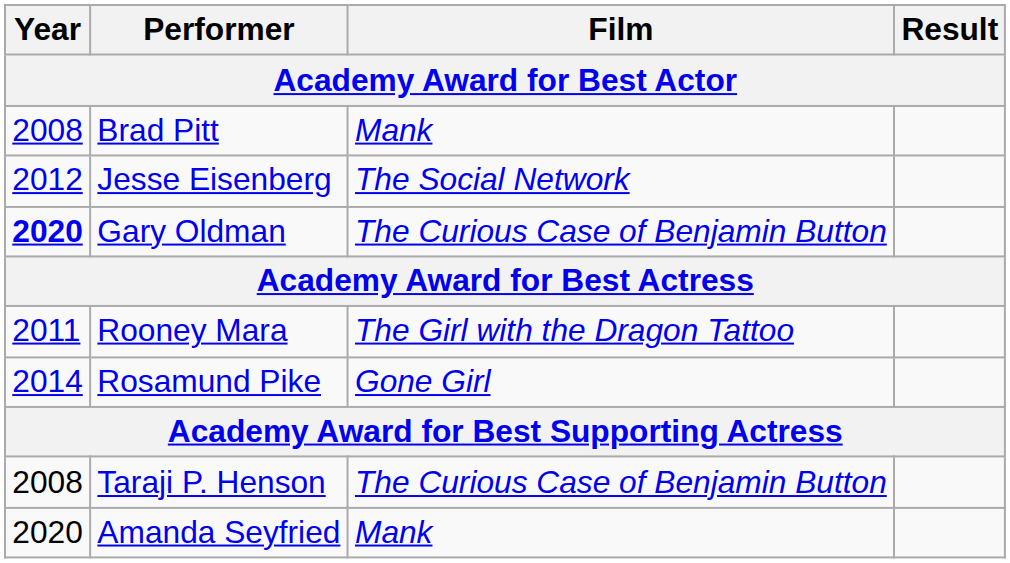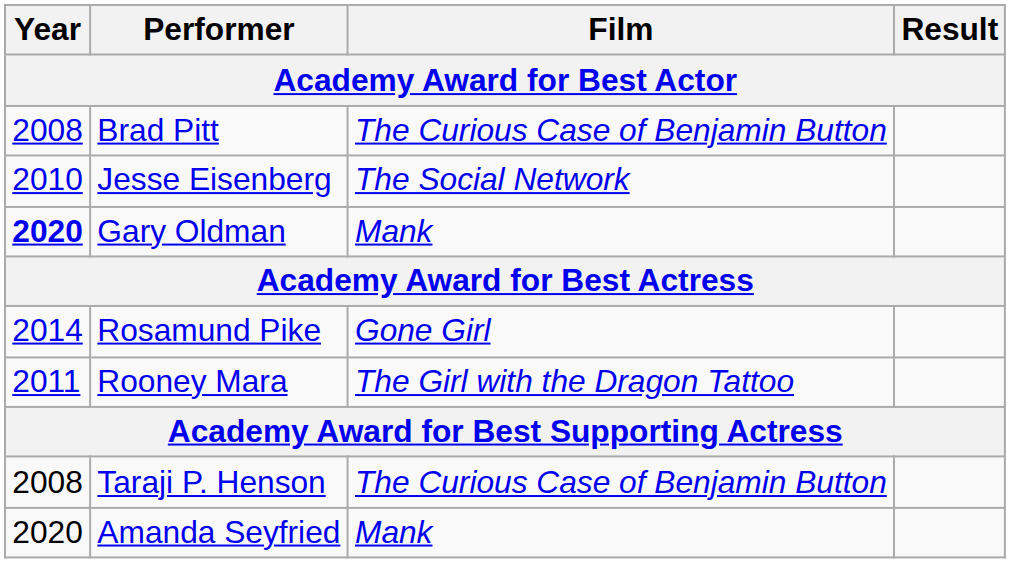 <table class="wikitable">
 <tr>
 <th>Year</th>
 <th>Performer</th>
 <th>Film</th>
 <th>Result</th>
 </tr>
 <tr>
 <th colspan="4"><a href='#'>Academy Award for Best Actor</a></th>
 </tr>
 <tr>
 <td><a href='#'>2008</a></td>
 <td><a href='#'>Brad Pitt</a></td>
-<td><em><a href='#'>Mank</a></em></td>
+<td><em><a href='#'>The Curious Case of Benjamin Button</a></em></td>
 <td></td>
 </tr>
 <tr>
-<td><a href='#'>2012</a></td>
+<td><a href='#'>2010</a></td>
 <td><a href='#'>Jesse Eisenberg</a></td>
 <td><em><a href='#'>The Social Network</a></em></td>
 <td></td>
 </tr>
 <tr>
 <td><strong><a href='#'>2020</a></strong></td>
 <td><a href='#'>Gary Oldman</a></td>
-<td><em><a href='#'>The Curious Case of Benjamin Button</a></em></td>
+<td><em><a href='#'>Mank</a></em></td>
 <td></td>
 </tr>
 <tr>
 <th colspan="4"><a href='#'>Academy Award for Best Actress</a></th>
 </tr>
 <tr>
+<td><a href='#'>2014</a></td>
+<td><a href='#'>Rosamund Pike</a></td>
+<td><em><a href='#'>Gone Girl</a></em></td>
+<td></td>
+</tr>
+<tr>
 <td><a href='#'>2011</a></td>
 <td><a href='#'>Rooney Mara</a></td>
 <td><em><a href='#'>The Girl with the Dragon Tattoo</a></em></td>
-<td></td>
-</tr>
-<tr>
-<td><a href='#'>2014</a></td>
-<td><a href='#'>Rosamund Pike</a></td>
-<td><em><a href='#'>Gone Girl</a></em></td>
 <td></td>
 </tr>
 <tr>
 <th colspan="4"><a href='#'>Academy Award for Best Supporting Actress</a></th>
 </tr>
 <tr>
 <td>2008</td>
 <td><a href='#'>Taraji P. Henson</a></td>
 <td><em><a href='#'>The Curious Case of Benjamin Button</a></em></td>
 <td></td>
 </tr>
 <tr>
 <td>2020</td>
 <td><a href='#'>Amanda Seyfried</a></td>
 <td><em><a href='#'>Mank</a></em></td>
 <td></td>
 </tr>
 </table>
